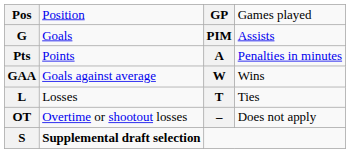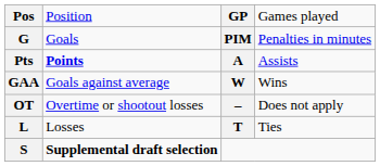 <table class="wikitable">
 <tr>
 <th scope="col">Pos</th>
 <td scope="row"><a href='#'>Position</a></td>
 <th scope="col">GP</th>
 <td scope="row">Games played</td>
 </tr>
 <tr>
 <th scope="col">G</th>
 <td scope="row"><a href='#'>Goals</a></td>
 <th scope="col">PIM</th>
-<td scope="row"><a href='#'>Assists</a></td>
+<td scope="row"><a href='#'>Penalties in minutes</a></td>
 </tr>
 <tr>
 <th scope="col">Pts</th>
-<td scope="row"><a href='#'>Points</a></td>
+<td scope="row"><strong><a href='#'>Points</a></strong></td>
 <th scope="col">A</th>
-<td scope="row"><a href='#'>Penalties in minutes</a></td>
+<td scope="row"><a href='#'>Assists</a></td>
 </tr>
 <tr>
 <th scope="col">GAA</th>
 <td scope="row"><a href='#'>Goals against average</a></td>
 <th scope="col">W</th>
 <td scope="row">Wins</td>
 </tr>
 <tr>
+<th scope="col">OT</th>
+<td scope="row"><a href='#'>Overtime</a> or <a href='#'>shootout</a> losses</td>
+<th>–</th>
+<td scope="col">Does not apply</td>
+</tr>
+<tr>
 <th scope="col">L</th>
 <td scope="row">Losses</td>
 <th scope="col">T</th>
 <td scope="row">Ties</td>
 </tr>
 <tr>
-<th scope="col">OT</th>
-<td scope="row"><a href='#'>Overtime</a> or <a href='#'>shootout</a> losses</td>
-<th>–</th>
-<td scope="col">Does not apply</td>
-</tr>
-<tr>
 <th scope="col">S</th>
 <td scope="row"><strong>Supplemental draft selection</strong></td>
 </tr>
 </table>
